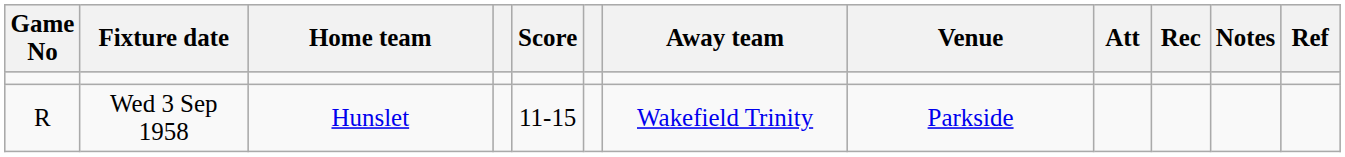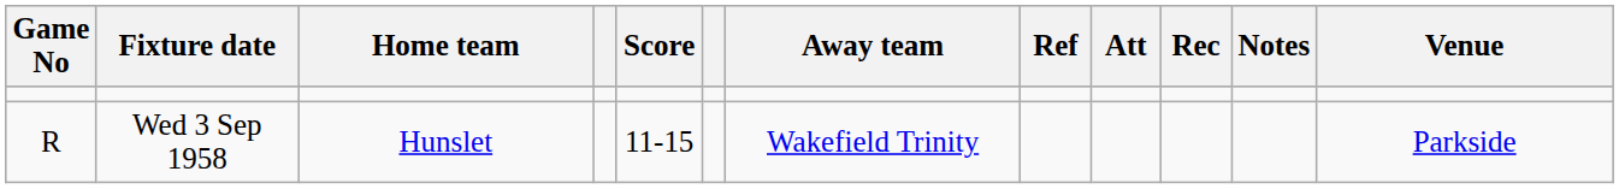 <table class="wikitable" style="text-align:center;">
 <tr>
 <th width=20 abbr="No">Game No</th>
 <th width=100 abbr="Date">Fixture date</th>
 <th width=150 abbr="Home team">Home team</th>
 <th width=5 abbr="space"></th>
 <th width=20 abbr="Score">Score</th>
 <th width=5 abbr="space"></th>
 <th width=150 abbr="Away team">Away team</th>
-<th width=150 abbr="Venue">Venue</th>
+<th width=30 abbr="Ref">Ref</th>
 <th width=30 abbr="Att">Att</th>
 <th width=30 abbr="Rec">Rec</th>
 <th width=20 abbr="Notes">Notes</th>
-<th width=30 abbr="Ref">Ref</th>
+<th width=150 abbr="Venue">Venue</th>
 </tr>
 <tr>
 <td></td>
 <td></td>
 <td></td>
 <td></td>
 <td></td>
 <td></td>
 <td></td>
 <td></td>
 <td></td>
 <td></td>
 <td></td>
 <td></td>
 </tr>
 <tr>
 <td>R</td>
 <td>Wed 3 Sep 1958</td>
 <td><a href='#'>Hunslet</a></td>
 <td></td>
 <td>11-15</td>
 <td></td>
 <td><a href='#'>Wakefield Trinity</a></td>
-<td><a href='#'>Parkside</a></td>
 <td></td>
 <td></td>
 <td></td>
 <td></td>
+<td><a href='#'>Parkside</a></td>
 </tr>
 </table>
